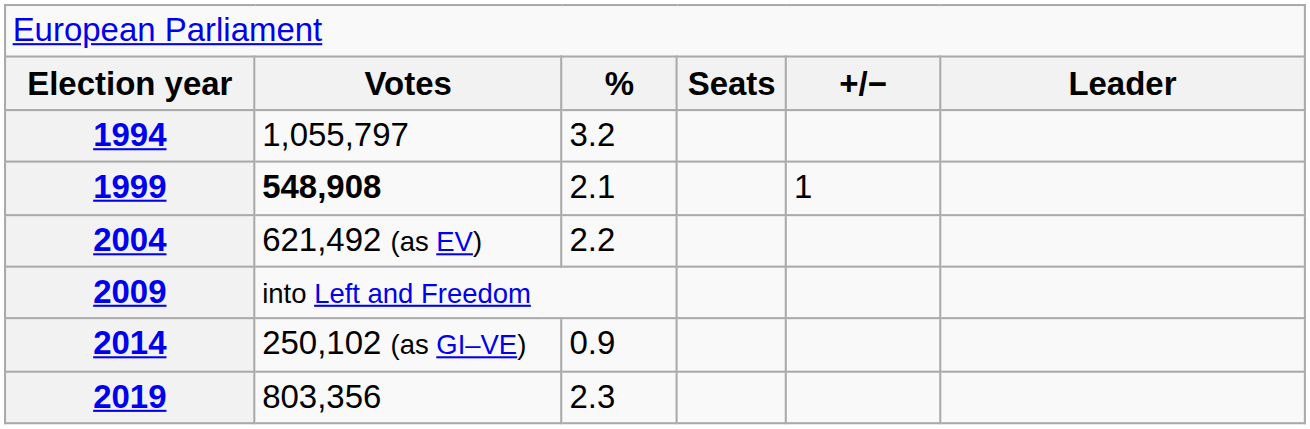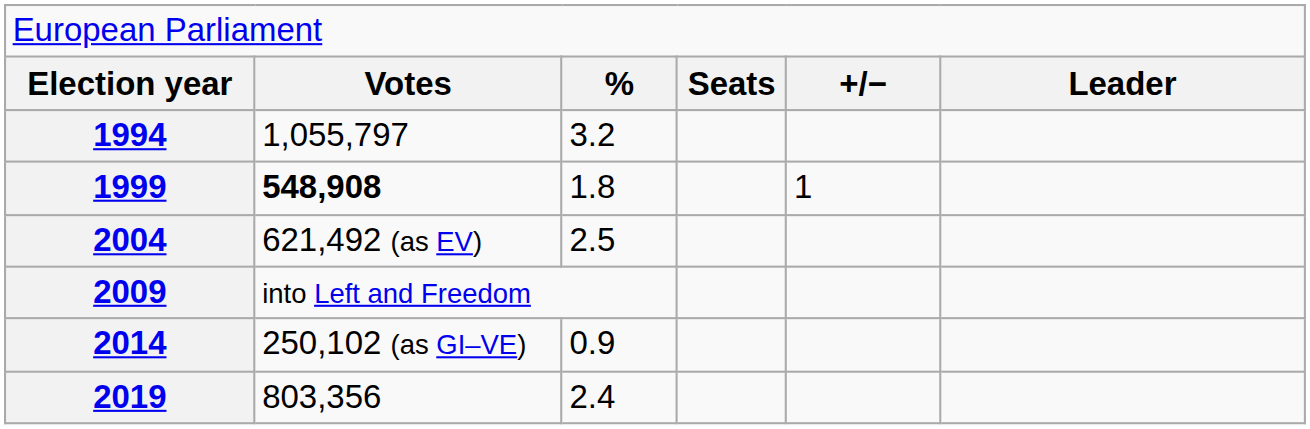 <table class=wikitable style="width:50%; border:1px #AAAAFF solid">
 <tr>
 <td colspan=6><a href='#'>European Parliament</a></td>
 </tr>
 <tr>
 <th width=13%>Election year</th>
 <th width=16%>Votes</th>
 <th width=6%>%</th>
 <th width=1%>Seats</th>
 <th width=8%>+/−</th>
 <th width=19%>Leader</th>
 </tr>
 <tr>
 <th><a href='#'>1994</a></th>
 <td>1,055,797</td>
 <td>3.2</td>
 <td></td>
 <td></td>
 <td></td>
 </tr>
 <tr>
 <th><a href='#'>1999</a></th>
 <td><strong>548,908</strong></td>
-<td>2.1</td>
+<td>1.8</td>
 <td></td>
 <td> 1</td>
 <td></td>
 </tr>
 <tr>
 <th><a href='#'>2004</a></th>
 <td>621,492 <small>(as <a href='#'>EV</a>)</small></td>
-<td>2.2</td>
+<td>2.5</td>
 <td></td>
 <td></td>
 <td></td>
 </tr>
 <tr>
 <th><a href='#'>2009</a></th>
 <td colspan=2><small>into <a href='#'>Left and Freedom</a></small></td>
 <td></td>
 <td></td>
 <td></td>
 </tr>
 <tr>
 <th><a href='#'>2014</a></th>
 <td>250,102 <small>(as <a href='#'>GI–VE</a>)</small></td>
 <td>0.9</td>
 <td></td>
 <td></td>
 <td></td>
 </tr>
 <tr>
 <th><a href='#'>2019</a></th>
 <td>803,356</td>
-<td>2.3</td>
+<td>2.4</td>
 <td></td>
 <td></td>
 <td></td>
 </tr>
 </table>
